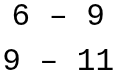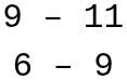 <table style="text-align:center">
 <tr>
 <th width=200></th>
 <th width=100></th>
 <th width=200></th>
 </tr>
 <tr>
 <td align=right></td>
-<td>6 – 9</td>
+<td>9 – 11</td>
 <td align=left><strong></strong></td>
 </tr>
 <tr>
 <td align=right></td>
-<td>9 – 11</td>
+<td>6 – 9</td>
 <td align=left><strong></strong></td>
 </tr>
 </table>
